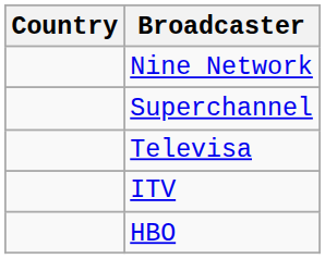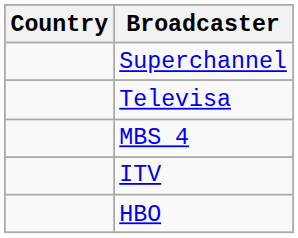 <table class="wikitable">
 <tr>
 <th align=center>Country</th>
 <th align=center>Broadcaster</th>
-</tr>
-<tr>
-<td></td>
-<td><a href='#'>Nine Network</a></td>
 </tr>
 <tr>
 <td></td>
 <td><a href='#'>Superchannel</a></td>
 </tr>
 <tr>
 <td></td>
 <td><a href='#'>Televisa</a></td>
 </tr>
 <tr>
 <td></td>
+<td><a href='#'>MBS 4</a></td>
+</tr>
+<tr>
+<td></td>
 <td><a href='#'>ITV</a></td>
 </tr>
 <tr>
 <td></td>
 <td><a href='#'>HBO</a></td>
 </tr>
 </table>
